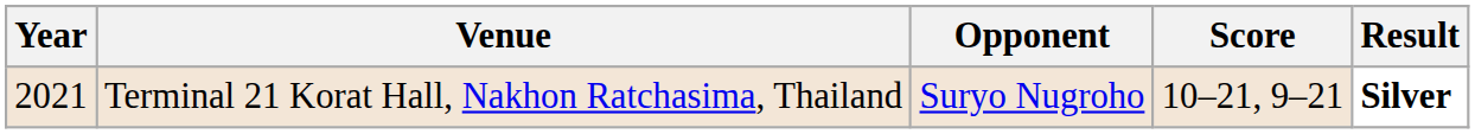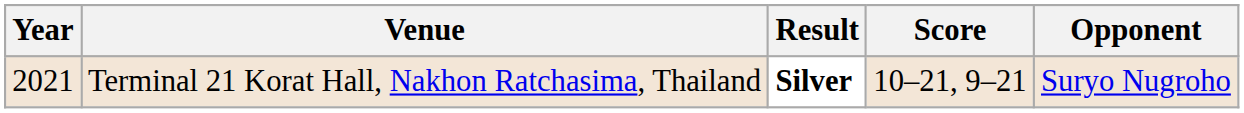 <table class="sortable wikitable" style="font-size: 90%;">
 <tr>
 <th>Year</th>
 <th>Venue</th>
+<th>Result</th>
+<th>Score</th>
 <th>Opponent</th>
-<th>Score</th>
-<th>Result</th>
 </tr>
 <tr style="background:#F3E6D7">
 <td align="center">2021</td>
 <td align="left">Terminal 21 Korat Hall, <a href='#'>Nakhon Ratchasima</a>, Thailand</td>
+<td style="text-align:left; background:white"> <strong>Silver</strong></td>
+<td align="left">10–21, 9–21</td>
 <td align="left"> <a href='#'>Suryo Nugroho</a></td>
-<td align="left">10–21, 9–21</td>
-<td style="text-align:left; background:white"> <strong>Silver</strong></td>
 </tr>
 </table>
